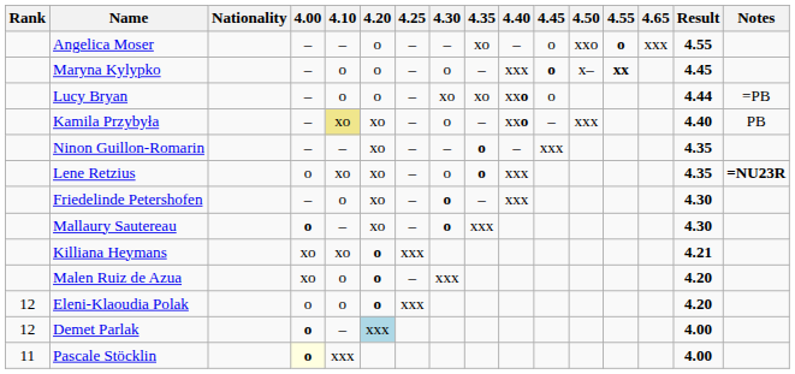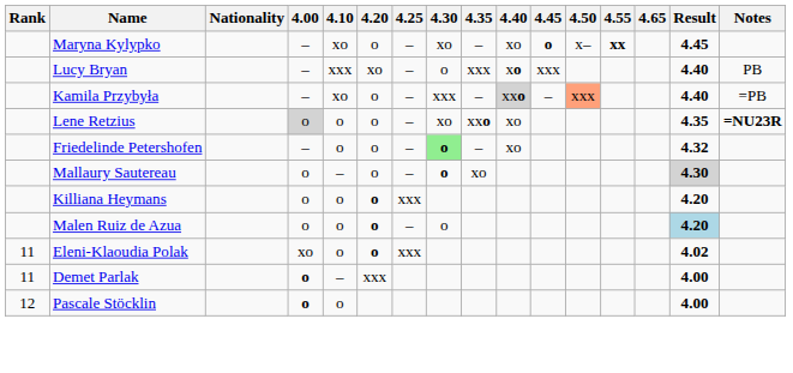 <table class="wikitable sortable" style="text-align:center;font-size:95%">
 <tr>
 <th>Rank</th>
 <th>Name</th>
 <th>Nationality</th>
 <th>4.00</th>
 <th>4.10</th>
 <th>4.20</th>
 <th>4.25</th>
 <th>4.30</th>
 <th>4.35</th>
 <th>4.40</th>
 <th>4.45</th>
 <th>4.50</th>
 <th>4.55</th>
 <th>4.65</th>
 <th>Result</th>
 <th>Notes</th>
 </tr>
 <tr>
 <td></td>
-<td align=left><a href='#'>Angelica Moser</a></td>
+<td align=left><a href='#'>Maryna Kylypko</a></td>
 <td align=left></td>
 <td>–</td>
-<td>–</td>
+<td>xo</td>
 <td>o</td>
-<td>–</td>
 <td>–</td>
 <td>xo</td>
 <td>–</td>
-<td>o</td>
-<td>xxo</td>
-<td><strong>o</strong></td>
-<td>xxx</td>
-<td><strong>4.55</strong></td>
-<td></td>
-</tr>
-<tr>
-<td></td>
-<td align=left><a href='#'>Maryna Kylypko</a></td>
-<td align=left></td>
-<td>–</td>
-<td>o</td>
-<td>o</td>
-<td>–</td>
-<td>o</td>
-<td>–</td>
-<td>xxx</td>
+<td>xo</td>
 <td><strong>o</strong></td>
 <td>x–</td>
 <td><strong>xx</strong></td>
 <td></td>
 <td><strong>4.45</strong></td>
 <td></td>
 </tr>
 <tr>
 <td></td>
 <td align=left><a href='#'>Lucy Bryan</a></td>
 <td align=left></td>
 <td>–</td>
-<td>o</td>
-<td>o</td>
-<td>–</td>
-<td>xo</td>
-<td>xo</td>
-<td>xx<strong>o</strong></td>
-<td>o</td>
-<td></td>
-<td></td>
-<td></td>
-<td><strong>4.44</strong></td>
-<td>=PB</td>
-</tr>
-<tr>
-<td></td>
-<td align=left><a href='#'>Kamila Przybyła</a></td>
-<td align=left></td>
-<td>–</td>
-<td style="background: khaki;">xo</td>
+<td>xxx</td>
 <td>xo</td>
 <td>–</td>
 <td>o</td>
-<td>–</td>
-<td>xx<strong>o</strong></td>
-<td>–</td>
 <td>xxx</td>
+<td>x<strong>o</strong></td>
+<td>xxx</td>
+<td></td>
 <td></td>
 <td></td>
 <td><strong>4.40</strong></td>
 <td>PB</td>
 </tr>
 <tr>
 <td></td>
-<td align=left><a href='#'>Ninon Guillon-Romarin</a></td>
+<td align=left><a href='#'>Kamila Przybyła</a></td>
 <td align=left></td>
 <td>–</td>
-<td>–</td>
 <td>xo</td>
-<td>–</td>
-<td>–</td>
-<td><strong>o</strong></td>
+<td>o</td>
 <td>–</td>
 <td>xxx</td>
+<td>–</td>
+<td style="background: lightgrey;">xx<strong>o</strong></td>
+<td>–</td>
+<td style="background: lightsalmon;">xxx</td>
 <td></td>
 <td></td>
-<td></td>
-<td><strong>4.35</strong></td>
-<td></td>
+<td><strong>4.40</strong></td>
+<td>=PB</td>
 </tr>
 <tr>
 <td></td>
 <td align=left><a href='#'>Lene Retzius</a></td>
 <td align=left></td>
+<td style="background: lightgrey;">o</td>
 <td>o</td>
+<td>o</td>
+<td>–</td>
 <td>xo</td>
+<td>xx<strong>o</strong></td>
 <td>xo</td>
-<td>–</td>
-<td>o</td>
-<td><strong>o</strong></td>
-<td>xxx</td>
 <td></td>
 <td></td>
 <td></td>
 <td></td>
 <td><strong>4.35</strong></td>
 <td><strong>=NU23R</strong></td>
 </tr>
 <tr>
 <td></td>
 <td align=left><a href='#'>Friedelinde Petershofen</a></td>
 <td align=left></td>
 <td>–</td>
 <td>o</td>
+<td>o</td>
+<td>–</td>
+<td style="background: lightgreen;"><strong>o</strong></td>
+<td>–</td>
 <td>xo</td>
-<td>–</td>
-<td><strong>o</strong></td>
-<td>–</td>
-<td>xxx</td>
 <td></td>
 <td></td>
 <td></td>
 <td></td>
-<td><strong>4.30</strong></td>
+<td><strong>4.32</strong></td>
 <td></td>
 </tr>
 <tr>
 <td></td>
 <td align=left><a href='#'>Mallaury Sautereau</a></td>
 <td align=left></td>
-<td><strong>o</strong></td>
+<td>o</td>
 <td>–</td>
-<td>xo</td>
+<td>o</td>
 <td>–</td>
 <td><strong>o</strong></td>
-<td>xxx</td>
+<td>xo</td>
 <td></td>
 <td></td>
 <td></td>
 <td></td>
 <td></td>
-<td><strong>4.30</strong></td>
+<td style="background: lightgrey;"><strong>4.30</strong></td>
 <td></td>
 </tr>
 <tr>
 <td></td>
 <td align=left><a href='#'>Killiana Heymans</a></td>
-<td align=left></td>
-<td>xo</td>
-<td>xo</td>
-<td><strong>o</strong></td>
-<td>xxx</td>
-<td></td>
-<td></td>
-<td></td>
-<td></td>
-<td></td>
-<td></td>
-<td></td>
-<td><strong>4.21</strong></td>
-<td></td>
-</tr>
-<tr>
-<td></td>
-<td align=left><a href='#'>Malen Ruiz de Azua</a></td>
-<td align=left></td>
-<td>xo</td>
-<td>o</td>
-<td><strong>o</strong></td>
-<td>–</td>
-<td>xxx</td>
-<td></td>
-<td></td>
-<td></td>
-<td></td>
-<td></td>
-<td></td>
-<td><strong>4.20</strong></td>
-<td></td>
-</tr>
-<tr>
-<td>12</td>
-<td align=left><a href='#'>Eleni-Klaoudia Polak</a></td>
 <td align=left></td>
 <td>o</td>
 <td>o</td>
 <td><strong>o</strong></td>
 <td>xxx</td>
 <td></td>
 <td></td>
 <td></td>
 <td></td>
 <td></td>
 <td></td>
 <td></td>
 <td><strong>4.20</strong></td>
 <td></td>
 </tr>
 <tr>
-<td>12</td>
+<td></td>
+<td align=left><a href='#'>Malen Ruiz de Azua</a></td>
+<td align=left></td>
+<td>o</td>
+<td>o</td>
+<td><strong>o</strong></td>
+<td>–</td>
+<td>o</td>
+<td></td>
+<td></td>
+<td></td>
+<td></td>
+<td></td>
+<td></td>
+<td style="background: lightblue;"><strong>4.20</strong></td>
+<td></td>
+</tr>
+<tr>
+<td>11</td>
+<td align=left><a href='#'>Eleni-Klaoudia Polak</a></td>
+<td align=left></td>
+<td>xo</td>
+<td>o</td>
+<td><strong>o</strong></td>
+<td>xxx</td>
+<td></td>
+<td></td>
+<td></td>
+<td></td>
+<td></td>
+<td></td>
+<td></td>
+<td><strong>4.02</strong></td>
+<td></td>
+</tr>
+<tr>
+<td>11</td>
 <td align=left><a href='#'>Demet Parlak</a></td>
 <td align=left></td>
 <td><strong>o</strong></td>
 <td>–</td>
-<td style="background: lightblue;">xxx</td>
+<td>xxx</td>
 <td></td>
 <td></td>
 <td></td>
 <td></td>
 <td></td>
 <td></td>
 <td></td>
 <td></td>
 <td><strong>4.00</strong></td>
 <td></td>
 </tr>
 <tr>
-<td>11</td>
+<td>12</td>
 <td align=left><a href='#'>Pascale Stöcklin</a></td>
 <td align=left></td>
-<td style="background: lightyellow;"><strong>o</strong></td>
-<td>xxx</td>
+<td><strong>o</strong></td>
+<td>o</td>
 <td></td>
 <td></td>
 <td></td>
 <td></td>
 <td></td>
 <td></td>
 <td></td>
 <td></td>
 <td></td>
 <td><strong>4.00</strong></td>
 <td></td>
 </tr>
 </table>
